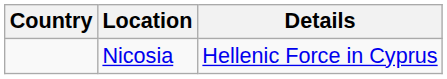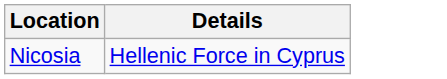 <table class="wikitable">
 <tr>
-<th>Country</th>
 <th>Location</th>
 <th>Details</th>
 </tr>
 <tr>
-<td></td>
 <td><a href='#'>Nicosia</a></td>
 <td><a href='#'>Hellenic Force in Cyprus</a></td>
 </tr>
 </table>
